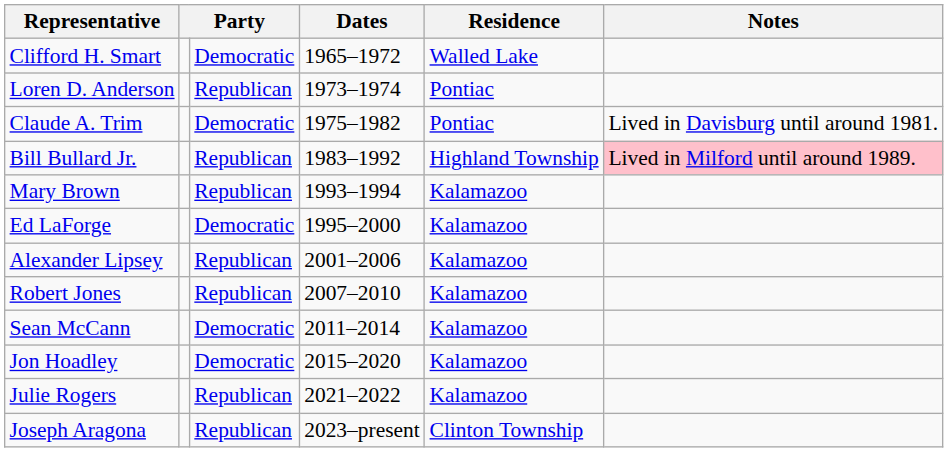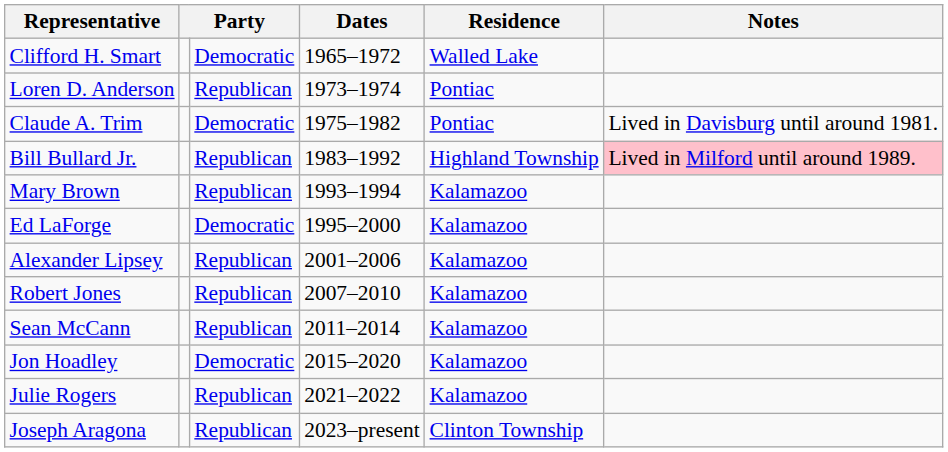 <table class=wikitable>
 <tr valign=bottom>
 <th>Representative</th>
 <th colspan="2">Party</th>
 <th>Dates</th>
 <th>Residence</th>
 <th>Notes</th>
 </tr>
 <tr>
 <td><a href='#'>Clifford H. Smart</a></td>
 <td bgcolor=></td>
 <td><a href='#'>Democratic</a></td>
 <td>1965–1972</td>
 <td><a href='#'>Walled Lake</a></td>
 <td></td>
 </tr>
 <tr>
 <td><a href='#'>Loren D. Anderson</a></td>
 <td bgcolor=></td>
 <td><a href='#'>Republican</a></td>
 <td>1973–1974</td>
 <td><a href='#'>Pontiac</a></td>
 <td></td>
 </tr>
 <tr>
 <td><a href='#'>Claude A. Trim</a></td>
 <td bgcolor=></td>
 <td><a href='#'>Democratic</a></td>
 <td>1975–1982</td>
 <td><a href='#'>Pontiac</a></td>
 <td>Lived in <a href='#'>Davisburg</a> until around 1981.</td>
 </tr>
 <tr>
 <td><a href='#'>Bill Bullard Jr.</a></td>
 <td bgcolor=></td>
 <td><a href='#'>Republican</a></td>
 <td>1983–1992</td>
 <td><a href='#'>Highland Township</a></td>
 <td style="background: pink;">Lived in <a href='#'>Milford</a> until around 1989.</td>
 </tr>
 <tr>
 <td><a href='#'>Mary Brown</a></td>
 <td bgcolor=></td>
 <td><a href='#'>Republican</a></td>
 <td>1993–1994</td>
 <td><a href='#'>Kalamazoo</a></td>
 <td></td>
 </tr>
 <tr>
 <td><a href='#'>Ed LaForge</a></td>
 <td bgcolor=></td>
 <td><a href='#'>Democratic</a></td>
 <td>1995–2000</td>
 <td><a href='#'>Kalamazoo</a></td>
 <td></td>
 </tr>
 <tr>
 <td><a href='#'>Alexander Lipsey</a></td>
 <td bgcolor=></td>
 <td><a href='#'>Republican</a></td>
 <td>2001–2006</td>
 <td><a href='#'>Kalamazoo</a></td>
 <td></td>
 </tr>
 <tr>
 <td><a href='#'>Robert Jones</a></td>
 <td bgcolor=></td>
 <td><a href='#'>Republican</a></td>
 <td>2007–2010</td>
 <td><a href='#'>Kalamazoo</a></td>
 <td></td>
 </tr>
 <tr>
 <td><a href='#'>Sean McCann</a></td>
 <td bgcolor=></td>
-<td><a href='#'>Democratic</a></td>
+<td><a href='#'>Republican</a></td>
 <td>2011–2014</td>
 <td><a href='#'>Kalamazoo</a></td>
 <td></td>
 </tr>
 <tr>
 <td><a href='#'>Jon Hoadley</a></td>
 <td bgcolor=></td>
 <td><a href='#'>Democratic</a></td>
 <td>2015–2020</td>
 <td><a href='#'>Kalamazoo</a></td>
 <td></td>
 </tr>
 <tr>
 <td><a href='#'>Julie Rogers</a></td>
 <td bgcolor=></td>
 <td><a href='#'>Republican</a></td>
 <td>2021–2022</td>
 <td><a href='#'>Kalamazoo</a></td>
 <td></td>
 </tr>
 <tr>
 <td><a href='#'>Joseph Aragona</a></td>
 <td bgcolor=></td>
 <td><a href='#'>Republican</a></td>
 <td>2023–present</td>
 <td><a href='#'>Clinton Township</a></td>
 <td></td>
 </tr>
 </table>
